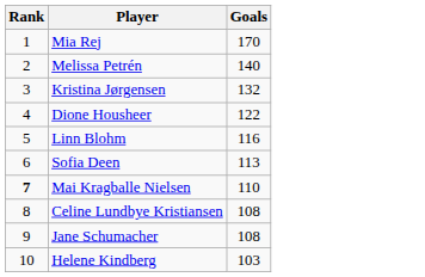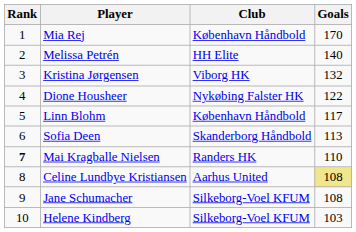 <table class="wikitable sortable" style="text-align:center">
 <tr>
 <th>Rank</th>
 <th>Player</th>
+<th>Club</th>
 <th>Goals</th>
 </tr>
 <tr>
 <td>1</td>
 <td style="text-align:left"> <a href='#'>Mia Rej</a></td>
+<td style="text-align:left"><a href='#'>København Håndbold</a></td>
 <td>170</td>
 </tr>
 <tr>
 <td>2</td>
 <td style="text-align:left"> <a href='#'>Melissa Petrén</a></td>
+<td style="text-align:left"><a href='#'>HH Elite</a></td>
 <td>140</td>
 </tr>
 <tr>
 <td>3</td>
 <td style="text-align:left"> <a href='#'>Kristina Jørgensen</a></td>
+<td style="text-align:left"><a href='#'>Viborg HK</a></td>
 <td>132</td>
 </tr>
 <tr>
 <td>4</td>
 <td style="text-align:left"> <a href='#'>Dione Housheer</a></td>
+<td style="text-align:left"><a href='#'>Nykøbing Falster HK</a></td>
 <td>122</td>
 </tr>
 <tr>
 <td>5</td>
 <td style="text-align:left"> <a href='#'>Linn Blohm</a></td>
-<td>116</td>
+<td style="text-align:left"><a href='#'>København Håndbold</a></td>
+<td>117</td>
 </tr>
 <tr>
 <td>6</td>
 <td style="text-align:left"> <a href='#'>Sofia Deen</a></td>
+<td style="text-align:left"><a href='#'>Skanderborg Håndbold</a></td>
 <td>113</td>
 </tr>
 <tr>
 <td><strong>7</strong></td>
 <td style="text-align:left"> <a href='#'>Mai Kragballe Nielsen</a></td>
+<td style="text-align:left"><a href='#'>Randers HK</a></td>
 <td>110</td>
 </tr>
 <tr>
 <td>8</td>
 <td style="text-align:left"> <a href='#'>Celine Lundbye Kristiansen</a></td>
-<td>108</td>
+<td style="text-align:left"><a href='#'>Aarhus United</a></td>
+<td style="background: khaki;">108</td>
 </tr>
 <tr>
 <td>9</td>
 <td style="text-align:left"> <a href='#'>Jane Schumacher</a></td>
+<td style="text-align:left"><a href='#'>Silkeborg-Voel KFUM</a></td>
 <td>108</td>
 </tr>
 <tr>
 <td>10</td>
 <td style="text-align:left"> <a href='#'>Helene Kindberg</a></td>
+<td style="text-align:left"><a href='#'>Silkeborg-Voel KFUM</a></td>
 <td>103</td>
 </tr>
 </table>
